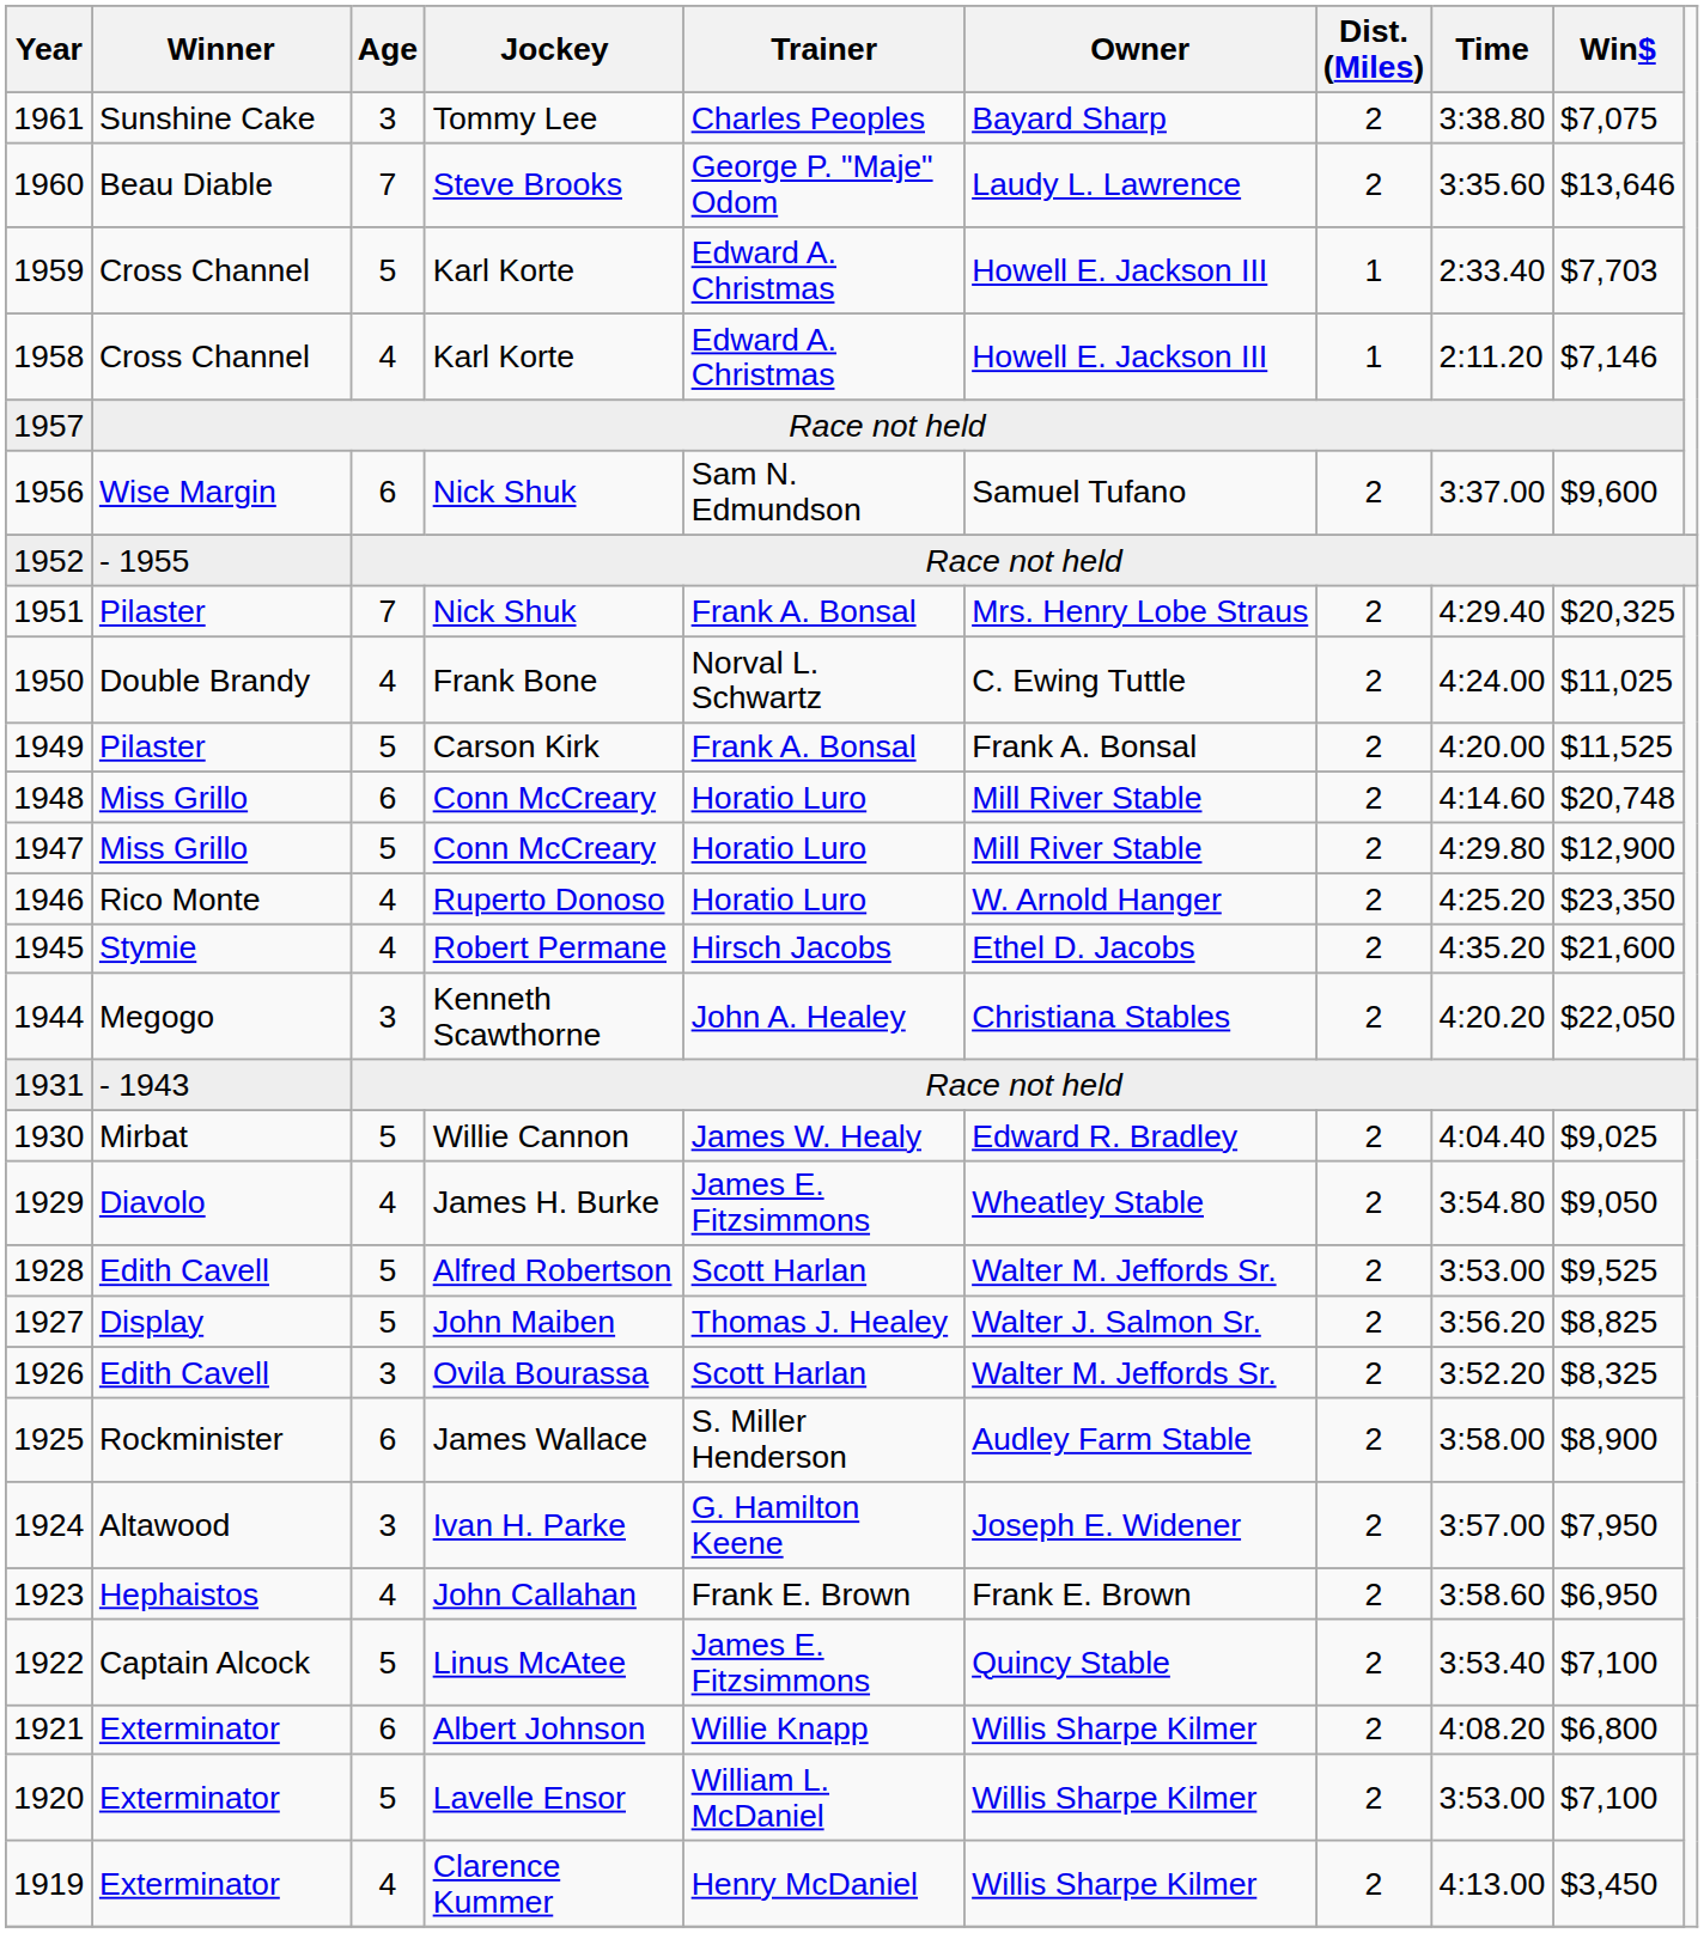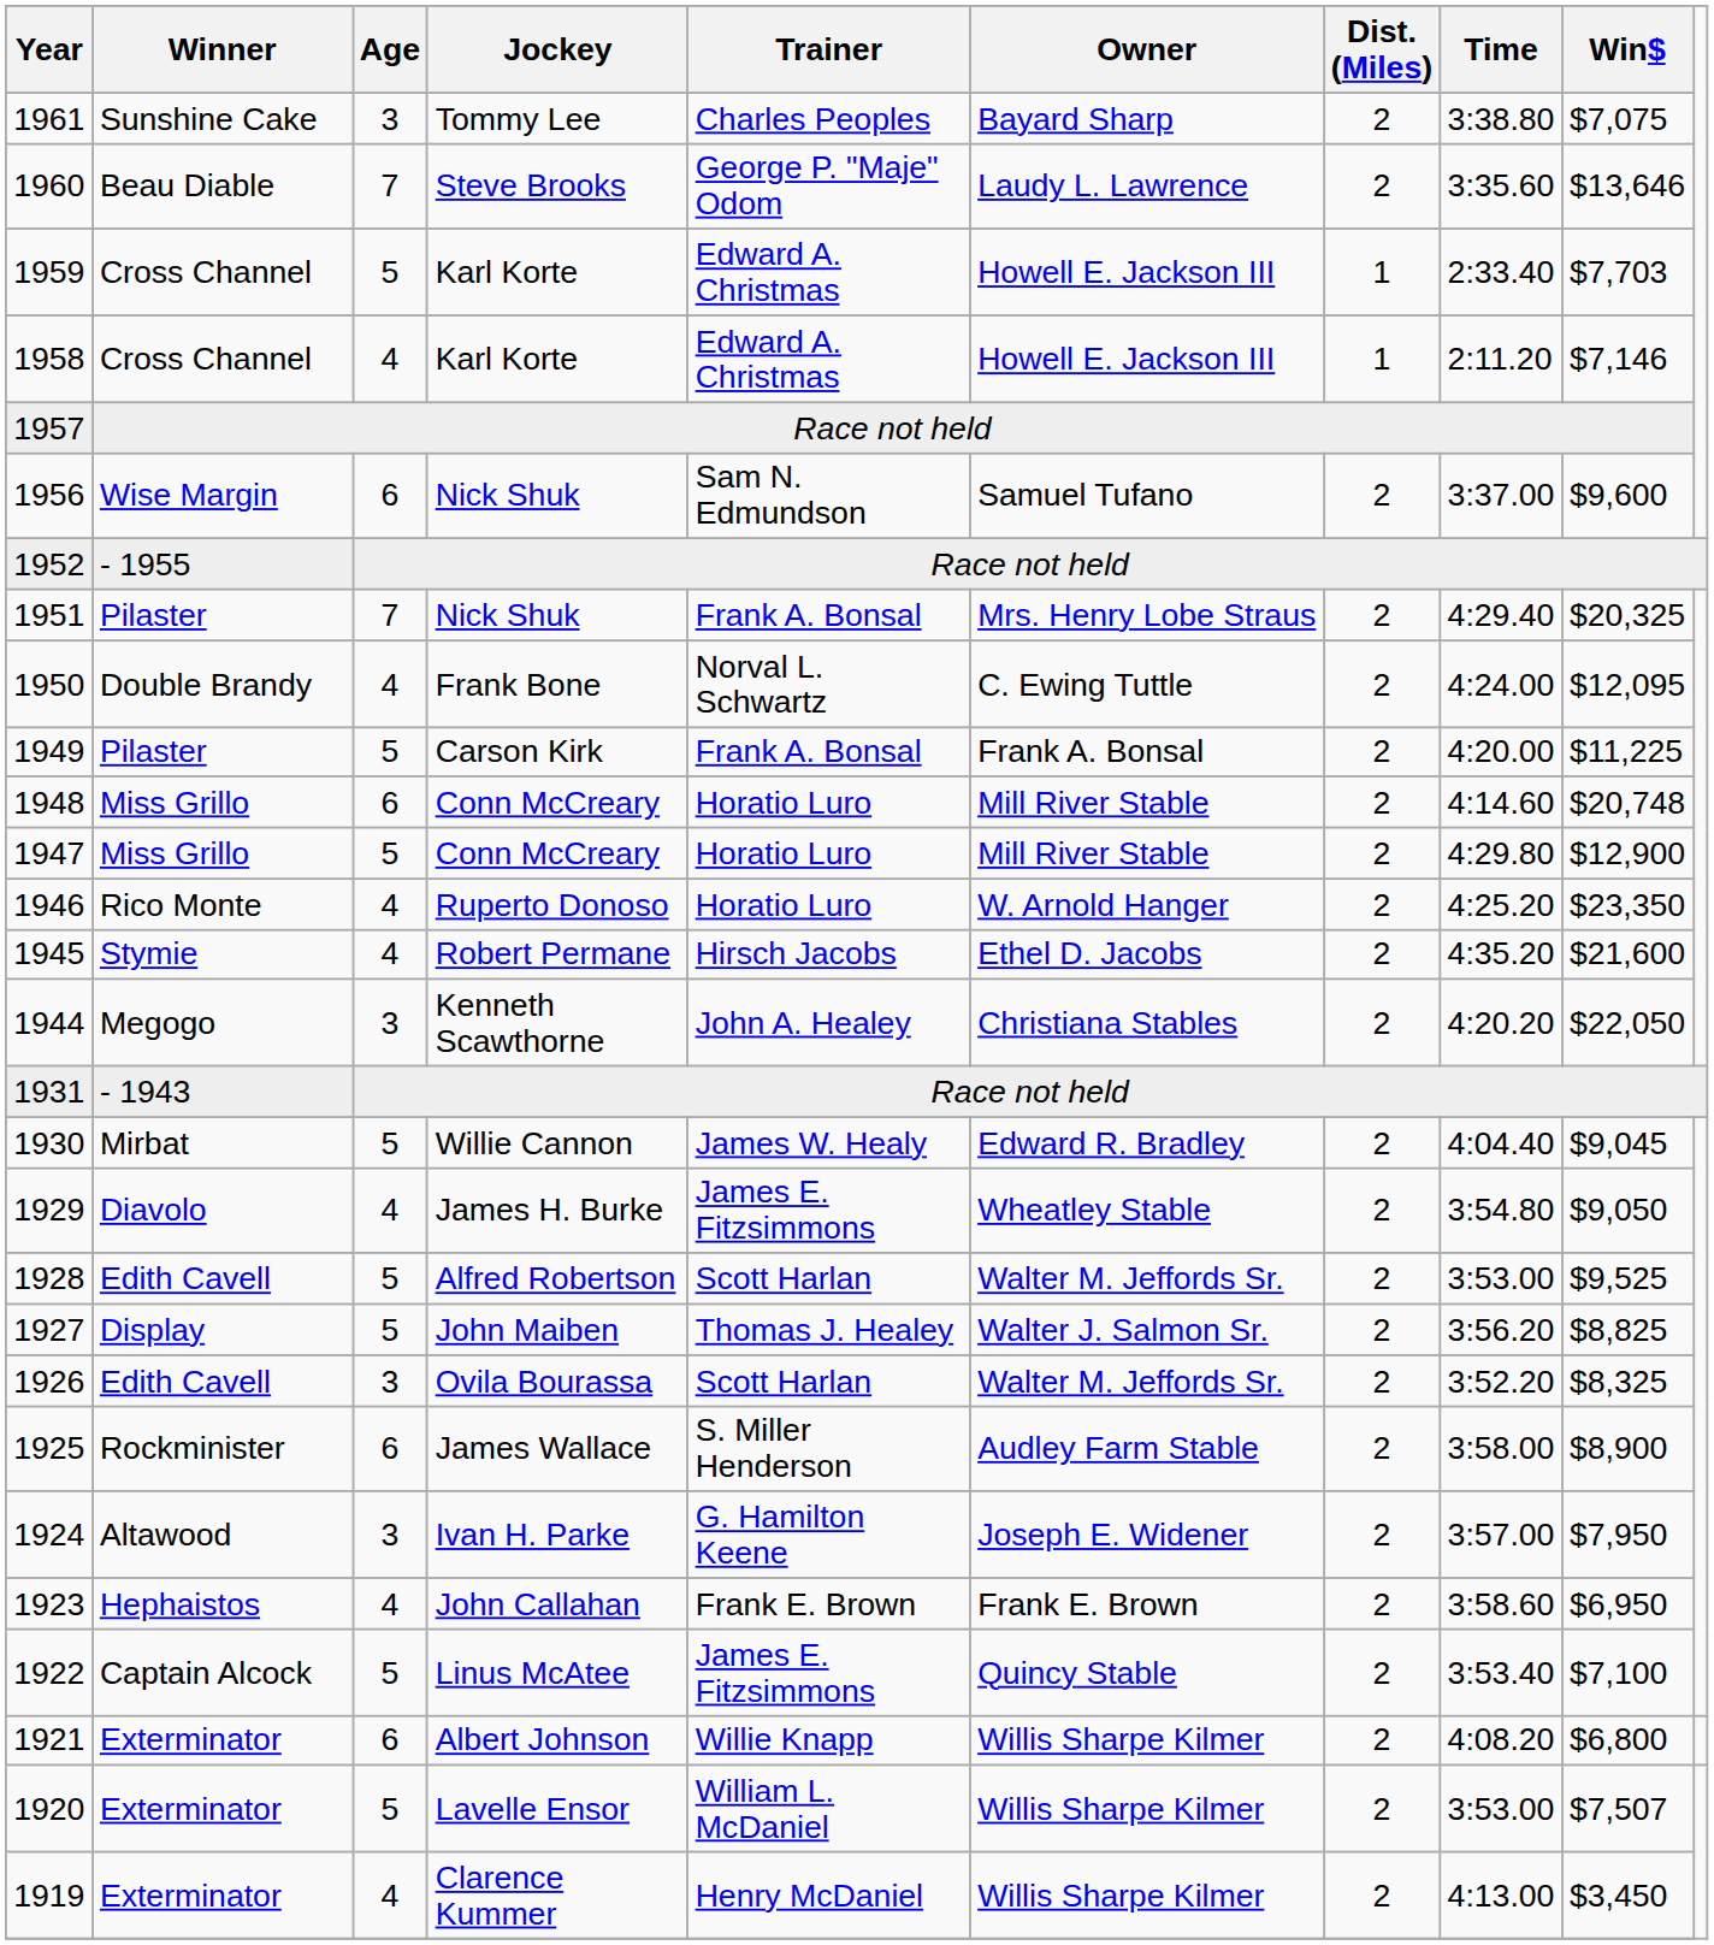 <table class="wikitable sortable" style="font-size:90%">
 <tr>
 <th style="width:30px">Year<br></th>
 <th style="width:110px">Winner<br></th>
 <th style="width:20px">Age<br></th>
 <th style="width:110px">Jockey<br></th>
 <th style="width:120px">Trainer<br></th>
 <th>Owner<br></th>
 <th style="width:25px">Dist.<br> <span>(<a href='#'>Miles</a>)</span></th>
 <th style="width:25px">Time<br></th>
 <th style="width:25px">Win<a href='#'>$</a><br></th>
 </tr>
 <tr>
 <td align=center>1961</td>
 <td>Sunshine Cake</td>
 <td align=center>3</td>
 <td>Tommy Lee</td>
 <td><a href='#'>Charles Peoples</a></td>
 <td><a href='#'>Bayard Sharp</a></td>
 <td align=center>2<span></span></td>
 <td>3:38.80</td>
 <td>$7,075</td>
 </tr>
 <tr>
 <td align=center>1960</td>
 <td>Beau Diable</td>
 <td align=center>7</td>
 <td><a href='#'>Steve Brooks</a></td>
 <td><a href='#'>George P. "Maje" Odom</a></td>
 <td><a href='#'>Laudy L. Lawrence</a></td>
 <td align=center>2<span></span></td>
 <td>3:35.60</td>
 <td>$13,646</td>
 </tr>
 <tr>
 <td align=center>1959</td>
 <td>Cross Channel</td>
 <td align=center>5</td>
 <td>Karl Korte</td>
 <td><a href='#'>Edward A. Christmas</a></td>
 <td><a href='#'>Howell E. Jackson III</a></td>
 <td align=center>1<span></span></td>
 <td>2:33.40</td>
 <td>$7,703</td>
 </tr>
 <tr>
 <td align=center>1958</td>
 <td>Cross Channel</td>
 <td align=center>4</td>
 <td>Karl Korte</td>
 <td><a href='#'>Edward A. Christmas</a></td>
 <td><a href='#'>Howell E. Jackson III</a></td>
 <td align=center>1<span></span></td>
 <td>2:11.20</td>
 <td>$7,146</td>
 </tr>
 <tr bgcolor="#eeeeee">
 <td align=center>1957</td>
 <td align=center  colspan=8><em>Race not held</em></td>
 </tr>
 <tr>
 <td align=center>1956</td>
 <td><a href='#'>Wise Margin</a></td>
 <td align=center>6</td>
 <td><a href='#'>Nick Shuk</a></td>
 <td>Sam N. Edmundson</td>
 <td>Samuel Tufano</td>
 <td align=center>2<span></span></td>
 <td>3:37.00</td>
 <td>$9,600</td>
 </tr>
 <tr bgcolor="#eeeeee">
 <td align=center>1952</td>
 <td>- 1955</td>
 <td align=center  colspan=8><em>Race not held</em></td>
 </tr>
 <tr>
 <td align=center>1951</td>
 <td><a href='#'>Pilaster</a></td>
 <td align=center>7</td>
 <td><a href='#'>Nick Shuk</a></td>
 <td><a href='#'>Frank A. Bonsal</a></td>
 <td><a href='#'>Mrs. Henry Lobe Straus</a></td>
 <td align=center>2<span></span></td>
 <td>4:29.40</td>
 <td>$20,325</td>
 </tr>
 <tr>
 <td align=center>1950</td>
 <td>Double Brandy</td>
 <td align=center>4</td>
 <td>Frank Bone</td>
 <td>Norval L. Schwartz</td>
 <td>C. Ewing Tuttle</td>
 <td align=center>2<span></span></td>
 <td>4:24.00</td>
-<td>$11,025</td>
+<td>$12,095</td>
 </tr>
 <tr>
 <td align=center>1949</td>
 <td><a href='#'>Pilaster</a></td>
 <td align=center>5</td>
 <td>Carson Kirk</td>
 <td><a href='#'>Frank A. Bonsal</a></td>
 <td>Frank A. Bonsal</td>
 <td align=center>2<span></span></td>
 <td>4:20.00</td>
-<td>$11,525</td>
+<td>$11,225</td>
 </tr>
 <tr>
 <td align=center>1948</td>
 <td><a href='#'>Miss Grillo</a></td>
 <td align=center>6</td>
 <td><a href='#'>Conn McCreary</a></td>
 <td><a href='#'>Horatio Luro</a></td>
 <td><a href='#'>Mill River Stable</a></td>
 <td align=center>2<span></span></td>
 <td>4:14.60</td>
 <td>$20,748</td>
 </tr>
 <tr>
 <td align=center>1947</td>
 <td><a href='#'>Miss Grillo</a></td>
 <td align=center>5</td>
 <td><a href='#'>Conn McCreary</a></td>
 <td><a href='#'>Horatio Luro</a></td>
 <td><a href='#'>Mill River Stable</a></td>
 <td align=center>2<span></span></td>
 <td>4:29.80</td>
 <td>$12,900</td>
 </tr>
 <tr>
 <td align=center>1946</td>
 <td>Rico Monte</td>
 <td align=center>4</td>
 <td><a href='#'>Ruperto Donoso</a></td>
 <td><a href='#'>Horatio Luro</a></td>
 <td><a href='#'>W. Arnold Hanger</a></td>
 <td align=center>2<span></span></td>
 <td>4:25.20</td>
 <td>$23,350</td>
 </tr>
 <tr>
 <td align=center>1945</td>
 <td><a href='#'>Stymie</a></td>
 <td align=center>4</td>
 <td><a href='#'>Robert Permane</a></td>
 <td><a href='#'>Hirsch Jacobs</a></td>
 <td><a href='#'>Ethel D. Jacobs</a></td>
 <td align=center>2<span></span></td>
 <td>4:35.20</td>
 <td>$21,600</td>
 </tr>
 <tr>
 <td align=center>1944</td>
 <td>Megogo</td>
 <td align=center>3</td>
 <td>Kenneth Scawthorne</td>
 <td><a href='#'>John A. Healey</a></td>
 <td><a href='#'>Christiana Stables</a></td>
 <td align=center>2<span></span></td>
 <td>4:20.20</td>
 <td>$22,050</td>
 </tr>
 <tr bgcolor="#eeeeee">
 <td align=center>1931</td>
 <td>- 1943</td>
 <td align=center  colspan=9><em>Race not held</em></td>
 </tr>
 <tr>
 <td align=center>1930</td>
 <td>Mirbat</td>
 <td align=center>5</td>
 <td>Willie Cannon</td>
 <td><a href='#'>James W. Healy</a></td>
 <td><a href='#'>Edward R. Bradley</a></td>
 <td align=center>2<span></span></td>
 <td>4:04.40</td>
-<td>$9,025</td>
+<td>$9,045</td>
 </tr>
 <tr>
 <td align=center>1929</td>
 <td><a href='#'>Diavolo</a></td>
 <td align=center>4</td>
 <td>James H. Burke</td>
 <td><a href='#'>James E. Fitzsimmons</a></td>
 <td><a href='#'>Wheatley Stable</a></td>
 <td align=center>2<span></span></td>
 <td>3:54.80</td>
 <td>$9,050</td>
 </tr>
 <tr>
 <td align=center>1928</td>
 <td><a href='#'>Edith Cavell</a></td>
 <td align=center>5</td>
 <td><a href='#'>Alfred Robertson</a></td>
 <td><a href='#'>Scott Harlan</a></td>
 <td><a href='#'>Walter M. Jeffords Sr.</a></td>
 <td align=center>2<span></span></td>
 <td>3:53.00</td>
 <td>$9,525</td>
 </tr>
 <tr>
 <td align=center>1927</td>
 <td><a href='#'>Display</a></td>
 <td align=center>5</td>
 <td><a href='#'>John Maiben</a></td>
 <td><a href='#'>Thomas J. Healey</a></td>
 <td><a href='#'>Walter J. Salmon Sr.</a></td>
 <td align=center>2<span></span></td>
 <td>3:56.20</td>
 <td>$8,825</td>
 </tr>
 <tr>
 <td align=center>1926</td>
 <td><a href='#'>Edith Cavell</a></td>
 <td align=center>3</td>
 <td><a href='#'>Ovila Bourassa</a></td>
 <td><a href='#'>Scott Harlan</a></td>
 <td><a href='#'>Walter M. Jeffords Sr.</a></td>
 <td align=center>2<span></span></td>
 <td>3:52.20</td>
 <td>$8,325</td>
 </tr>
 <tr>
 <td align=center>1925</td>
 <td>Rockminister</td>
 <td align=center>6</td>
 <td>James Wallace</td>
 <td>S. Miller Henderson</td>
 <td><a href='#'>Audley Farm Stable</a></td>
 <td align=center>2<span></span></td>
 <td>3:58.00</td>
 <td>$8,900</td>
 </tr>
 <tr>
 <td align=center>1924</td>
 <td>Altawood</td>
 <td align=center>3</td>
 <td><a href='#'>Ivan H. Parke</a></td>
 <td><a href='#'>G. Hamilton Keene</a></td>
 <td><a href='#'>Joseph E. Widener</a></td>
 <td align=center>2<span></span></td>
 <td>3:57.00</td>
 <td>$7,950</td>
 </tr>
 <tr>
 <td align=center>1923</td>
 <td><a href='#'>Hephaistos</a></td>
 <td align=center>4</td>
 <td><a href='#'>John Callahan</a></td>
 <td>Frank E. Brown</td>
 <td>Frank E. Brown</td>
 <td align=center>2<span></span></td>
 <td>3:58.60</td>
 <td>$6,950</td>
 </tr>
 <tr>
 <td align=center>1922</td>
 <td>Captain Alcock</td>
 <td align=center>5</td>
 <td><a href='#'>Linus McAtee</a></td>
 <td><a href='#'>James E. Fitzsimmons</a></td>
 <td><a href='#'>Quincy Stable</a></td>
 <td align=center>2<span></span></td>
 <td>3:53.40</td>
 <td>$7,100</td>
 </tr>
 <tr>
 <td align=center>1921</td>
 <td><a href='#'>Exterminator</a></td>
 <td align=center>6</td>
 <td><a href='#'>Albert Johnson</a></td>
 <td><a href='#'>Willie Knapp</a></td>
 <td><a href='#'>Willis Sharpe Kilmer</a></td>
 <td align=center>2<span></span></td>
 <td>4:08.20</td>
 <td>$6,800</td>
 <td></td>
 </tr>
 <tr>
 <td align=center>1920</td>
 <td><a href='#'>Exterminator</a></td>
 <td align=center>5</td>
 <td><a href='#'>Lavelle Ensor</a></td>
 <td><a href='#'>William L. McDaniel</a></td>
 <td><a href='#'>Willis Sharpe Kilmer</a></td>
 <td align=center>2<span></span></td>
 <td>3:53.00</td>
-<td>$7,100</td>
+<td>$7,507</td>
 </tr>
 <tr>
 <td align=center>1919</td>
 <td><a href='#'>Exterminator</a></td>
 <td align=center>4</td>
 <td><a href='#'>Clarence Kummer</a></td>
 <td><a href='#'>Henry McDaniel</a></td>
 <td><a href='#'>Willis Sharpe Kilmer</a></td>
 <td align=center>2<span></span></td>
 <td>4:13.00</td>
 <td>$3,450</td>
 </tr>
 <tr>
 </tr>
 </table>
